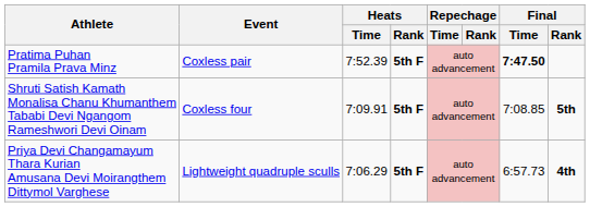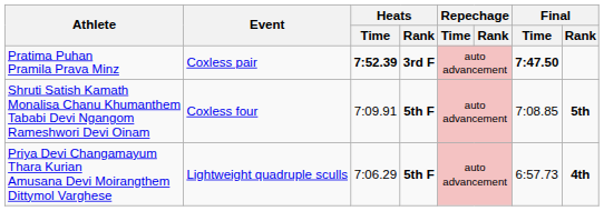 <table class=wikitable style="font-size:90%">
 <tr>
 <th rowspan=2>Athlete</th>
 <th rowspan=2>Event</th>
 <th colspan=2>Heats</th>
 <th colspan=2>Repechage</th>
 <th colspan=2>Final</th>
 </tr>
 <tr>
 <th>Time</th>
 <th>Rank</th>
 <th>Time</th>
 <th>Rank</th>
 <th>Time</th>
 <th>Rank</th>
 </tr>
 <tr>
 <td><a href='#'>Pratima Puhan</a><br><a href='#'>Pramila Prava Minz</a></td>
 <td><a href='#'>Coxless pair</a></td>
-<td align=center>7:52.39</td>
-<td align=center><strong>5th F</strong></td>
+<td align=center><strong>7:52.39</strong></td>
+<td align=center><strong>3rd F</strong></td>
 <td colspan="2" style="text-align:center; background:#f4c2c2;"><small>auto<br>advancement</small></td>
 <td align=center><strong>7:47.50</strong></td>
 <td align=center></td>
 </tr>
 <tr>
 <td><a href='#'>Shruti Satish Kamath</a><br><a href='#'>Monalisa Chanu Khumanthem</a><br><a href='#'>Tababi Devi Ngangom</a><br><a href='#'>Rameshwori Devi Oinam</a></td>
 <td><a href='#'>Coxless four</a></td>
 <td align=center>7:09.91</td>
 <td align=center><strong>5th F</strong></td>
 <td colspan="2" style="text-align:center; background:#f4c2c2;"><small>auto<br>advancement</small></td>
 <td align=center>7:08.85</td>
 <td align=center><strong>5th</strong></td>
 </tr>
 <tr>
 <td><a href='#'>Priya Devi Changamayum</a><br><a href='#'>Thara Kurian</a><br><a href='#'>Amusana Devi Moirangthem</a><br><a href='#'>Dittymol Varghese</a></td>
 <td><a href='#'>Lightweight quadruple sculls</a></td>
 <td align=center>7:06.29</td>
 <td align=center><strong>5th F</strong></td>
 <td colspan="2" style="text-align:center; background:#f4c2c2;"><small>auto<br>advancement</small></td>
 <td align=center>6:57.73</td>
 <td align=center><strong>4th</strong></td>
 </tr>
 </table>
